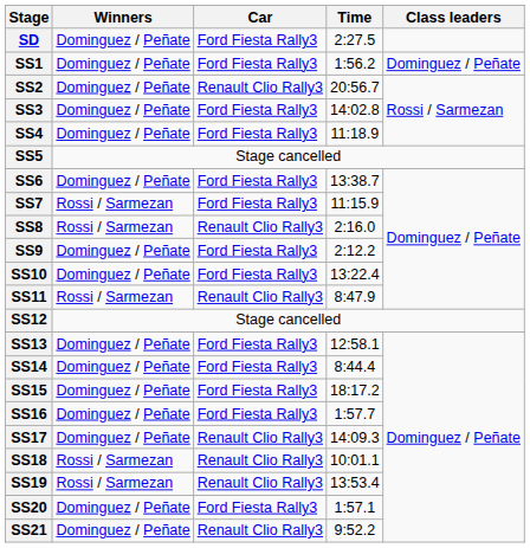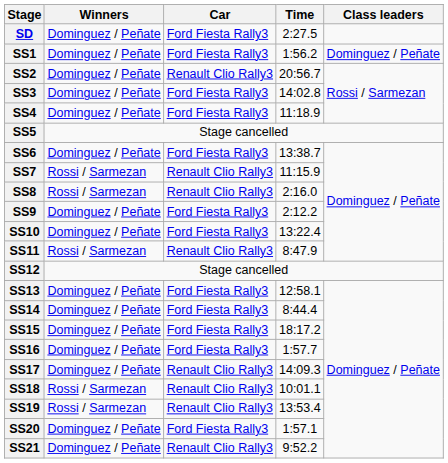 <table class="wikitable" style="font-size:85%">
 <tr>
 <th>Stage</th>
 <th>Winners</th>
 <th>Car</th>
 <th>Time</th>
 <th>Class leaders</th>
 </tr>
 <tr>
 <th><a href='#'>SD</a></th>
 <td><a href='#'>Dominguez</a> / <a href='#'>Peñate</a></td>
 <td><a href='#'>Ford Fiesta Rally3</a></td>
 <td align="center">2:27.5</td>
 <td></td>
 </tr>
 <tr>
 <th>SS1</th>
 <td><a href='#'>Dominguez</a> / <a href='#'>Peñate</a></td>
 <td><a href='#'>Ford Fiesta Rally3</a></td>
 <td align="center">1:56.2</td>
 <td><a href='#'>Dominguez</a> / <a href='#'>Peñate</a></td>
 </tr>
 <tr>
 <th>SS2</th>
 <td><a href='#'>Dominguez</a> / <a href='#'>Peñate</a></td>
 <td><a href='#'>Renault Clio Rally3</a></td>
 <td align="center">20:56.7</td>
 <td rowspan="3"><a href='#'>Rossi</a> / <a href='#'>Sarmezan</a></td>
 </tr>
 <tr>
 <th>SS3</th>
 <td><a href='#'>Dominguez</a> / <a href='#'>Peñate</a></td>
 <td><a href='#'>Ford Fiesta Rally3</a></td>
 <td align="center">14:02.8</td>
 </tr>
 <tr>
 <th>SS4</th>
 <td><a href='#'>Dominguez</a> / <a href='#'>Peñate</a></td>
 <td><a href='#'>Ford Fiesta Rally3</a></td>
 <td align="center">11:18.9</td>
 </tr>
 <tr>
 <th>SS5</th>
 <td align="center" colspan="4">Stage cancelled</td>
 </tr>
 <tr>
 <th>SS6</th>
 <td><a href='#'>Dominguez</a> / <a href='#'>Peñate</a></td>
 <td><a href='#'>Ford Fiesta Rally3</a></td>
 <td align="center">13:38.7</td>
 <td rowspan="6"><a href='#'>Dominguez</a> / <a href='#'>Peñate</a></td>
 </tr>
 <tr>
 <th>SS7</th>
 <td><a href='#'>Rossi</a> / <a href='#'>Sarmezan</a></td>
-<td><a href='#'>Ford Fiesta Rally3</a></td>
+<td><a href='#'>Renault Clio Rally3</a></td>
 <td align="center">11:15.9</td>
 </tr>
 <tr>
 <th>SS8</th>
 <td><a href='#'>Rossi</a> / <a href='#'>Sarmezan</a></td>
 <td><a href='#'>Renault Clio Rally3</a></td>
 <td align="center">2:16.0</td>
 </tr>
 <tr>
 <th>SS9</th>
 <td><a href='#'>Dominguez</a> / <a href='#'>Peñate</a></td>
 <td><a href='#'>Ford Fiesta Rally3</a></td>
 <td align="center">2:12.2</td>
 </tr>
 <tr>
 <th>SS10</th>
 <td><a href='#'>Dominguez</a> / <a href='#'>Peñate</a></td>
 <td><a href='#'>Ford Fiesta Rally3</a></td>
 <td align="center">13:22.4</td>
 </tr>
 <tr>
 <th>SS11</th>
 <td><a href='#'>Rossi</a> / <a href='#'>Sarmezan</a></td>
 <td><a href='#'>Renault Clio Rally3</a></td>
 <td align="center">8:47.9</td>
 </tr>
 <tr>
 <th>SS12</th>
 <td align="center" colspan="4">Stage cancelled</td>
 </tr>
 <tr>
 <th>SS13</th>
 <td><a href='#'>Dominguez</a> / <a href='#'>Peñate</a></td>
 <td><a href='#'>Ford Fiesta Rally3</a></td>
 <td align="center">12:58.1</td>
 <td rowspan="9"><a href='#'>Dominguez</a> / <a href='#'>Peñate</a></td>
 </tr>
 <tr>
 <th>SS14</th>
 <td><a href='#'>Dominguez</a> / <a href='#'>Peñate</a></td>
 <td><a href='#'>Ford Fiesta Rally3</a></td>
 <td align="center">8:44.4</td>
 </tr>
 <tr>
 <th>SS15</th>
 <td><a href='#'>Dominguez</a> / <a href='#'>Peñate</a></td>
 <td><a href='#'>Ford Fiesta Rally3</a></td>
 <td align="center">18:17.2</td>
 </tr>
 <tr>
 <th>SS16</th>
 <td><a href='#'>Dominguez</a> / <a href='#'>Peñate</a></td>
 <td><a href='#'>Ford Fiesta Rally3</a></td>
 <td align="center">1:57.7</td>
 </tr>
 <tr>
 <th>SS17</th>
 <td><a href='#'>Dominguez</a> / <a href='#'>Peñate</a></td>
 <td><a href='#'>Renault Clio Rally3</a></td>
 <td align="center">14:09.3</td>
 </tr>
 <tr>
 <th>SS18</th>
 <td><a href='#'>Rossi</a> / <a href='#'>Sarmezan</a></td>
 <td><a href='#'>Renault Clio Rally3</a></td>
 <td align="center">10:01.1</td>
 </tr>
 <tr>
 <th>SS19</th>
 <td><a href='#'>Rossi</a> / <a href='#'>Sarmezan</a></td>
 <td><a href='#'>Renault Clio Rally3</a></td>
 <td align="center">13:53.4</td>
 </tr>
 <tr>
 <th>SS20</th>
 <td><a href='#'>Dominguez</a> / <a href='#'>Peñate</a></td>
 <td><a href='#'>Ford Fiesta Rally3</a></td>
 <td align="center">1:57.1</td>
 </tr>
 <tr>
 <th>SS21</th>
 <td><a href='#'>Dominguez</a> / <a href='#'>Peñate</a></td>
 <td><a href='#'>Renault Clio Rally3</a></td>
 <td align="center">9:52.2</td>
 </tr>
 </table>
